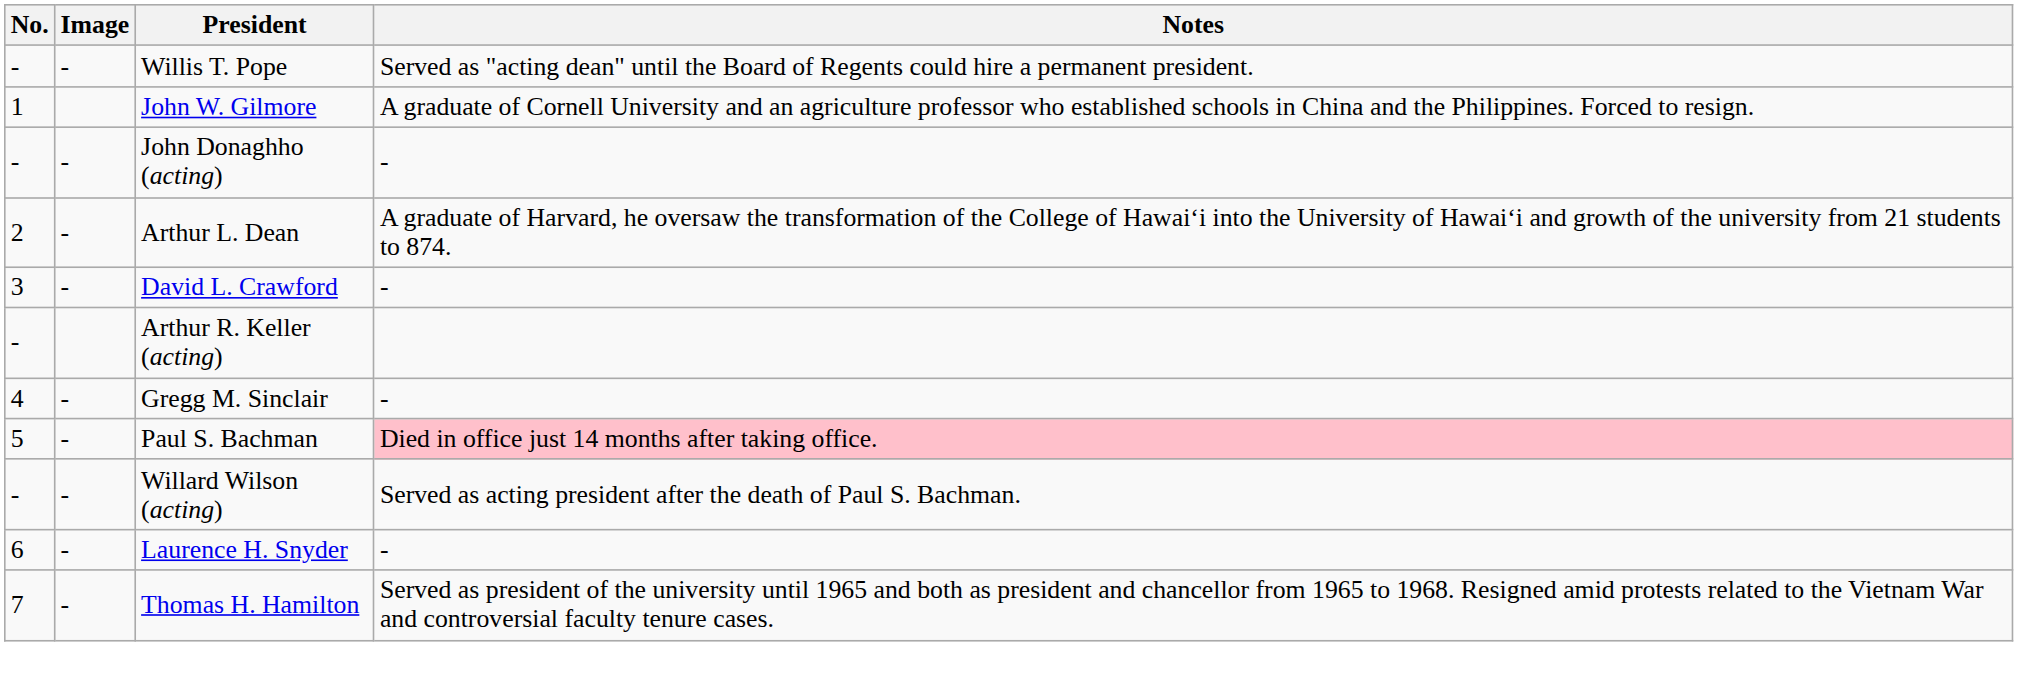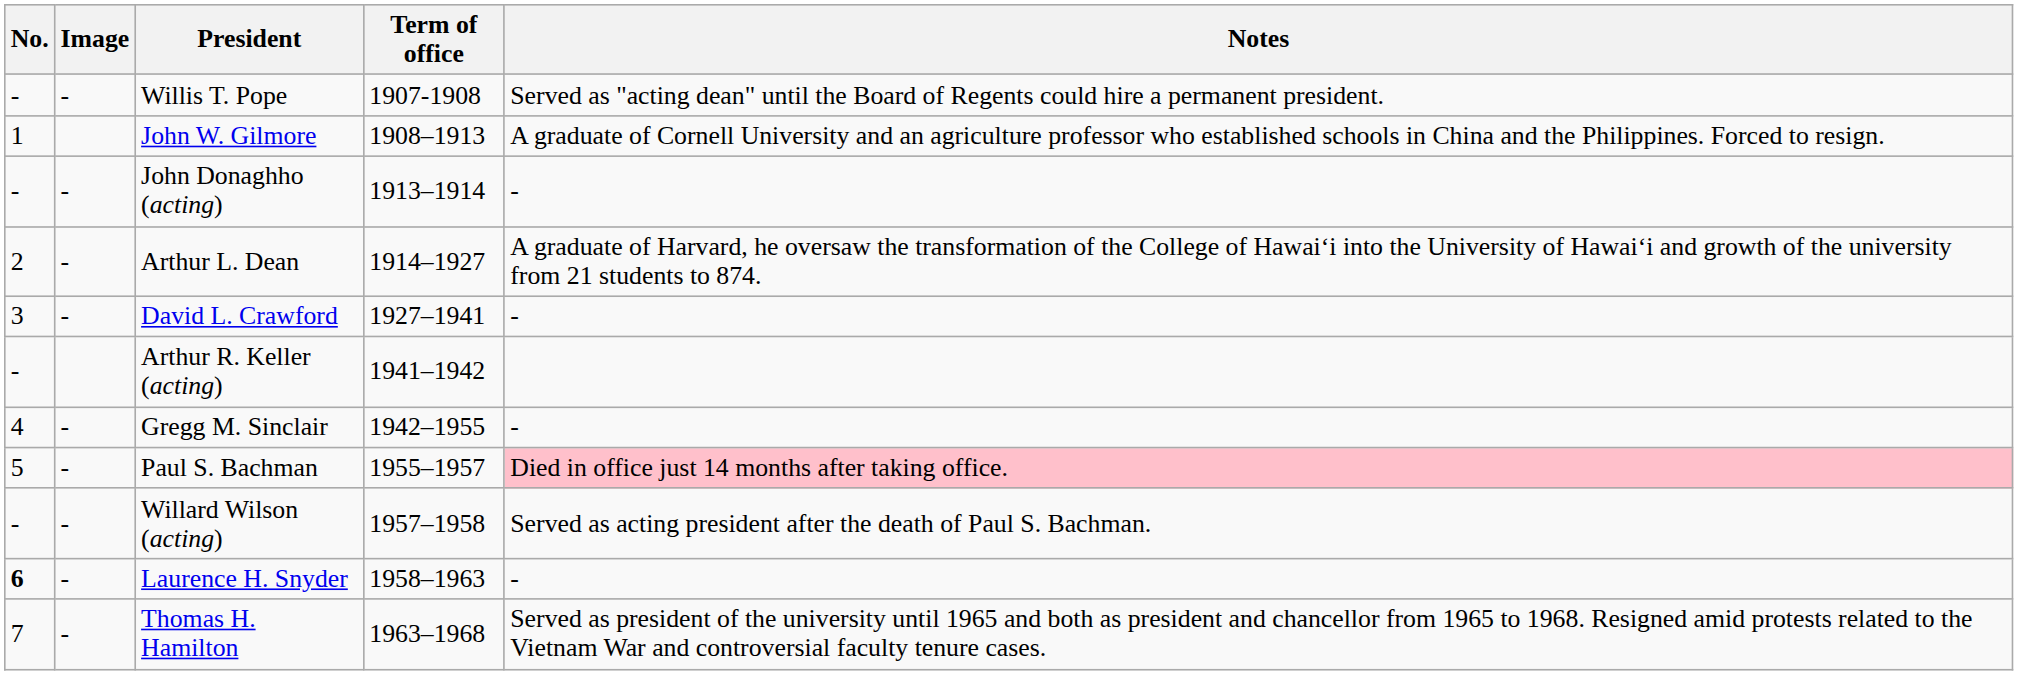 <table class="wikitable sortable">
 <tr>
 <th>No.</th>
 <th>Image</th>
 <th>President</th>
+<th>Term of office</th>
 <th>Notes</th>
 </tr>
 <tr>
 <td>-</td>
 <td>-</td>
 <td>Willis T. Pope</td>
+<td>1907-1908</td>
 <td>Served as "acting dean" until the Board of Regents could hire a permanent president.</td>
 </tr>
 <tr>
 <td>1</td>
 <td></td>
 <td><a href='#'>John W. Gilmore</a></td>
+<td>1908–1913</td>
 <td>A graduate of Cornell University and an agriculture professor who established schools in China and the Philippines. Forced to resign.</td>
 </tr>
 <tr>
 <td>-</td>
 <td>-</td>
 <td>John Donaghho (<em>acting</em>)</td>
+<td>1913–1914</td>
 <td>-</td>
 </tr>
 <tr>
 <td>2</td>
 <td>-</td>
 <td>Arthur L. Dean</td>
+<td>1914–1927</td>
 <td>A graduate of Harvard, he oversaw the transformation of the College of Hawaiʻi into the University of Hawaiʻi and growth of the university from 21 students to 874.</td>
 </tr>
 <tr>
 <td>3</td>
 <td>-</td>
 <td><a href='#'>David L. Crawford</a></td>
+<td>1927–1941</td>
 <td>-</td>
 </tr>
 <tr>
 <td>-</td>
 <td></td>
 <td>Arthur R. Keller (<em>acting</em>)</td>
+<td>1941–1942</td>
 <td></td>
 </tr>
 <tr>
 <td>4</td>
 <td>-</td>
 <td>Gregg M. Sinclair</td>
+<td>1942–1955</td>
 <td>-</td>
 </tr>
 <tr>
 <td>5</td>
 <td>-</td>
 <td>Paul S. Bachman</td>
+<td>1955–1957</td>
 <td style="background: pink;">Died in office just 14 months after taking office.</td>
 </tr>
 <tr>
 <td>-</td>
 <td>-</td>
 <td>Willard Wilson  (<em>acting</em>)</td>
+<td>1957–1958</td>
 <td>Served as acting president after the death of Paul S. Bachman.</td>
 </tr>
 <tr>
-<td>6</td>
+<td><strong>6</strong></td>
 <td>-</td>
 <td><a href='#'>Laurence H. Snyder</a></td>
+<td>1958–1963</td>
 <td>-</td>
 </tr>
 <tr>
 <td>7</td>
 <td>-</td>
 <td><a href='#'>Thomas H. Hamilton</a></td>
+<td>1963–1968</td>
 <td>Served as president of the university until 1965 and both as president and chancellor from 1965 to 1968. Resigned amid protests related to the Vietnam War and controversial faculty tenure cases.</td>
 </tr>
 </table>
